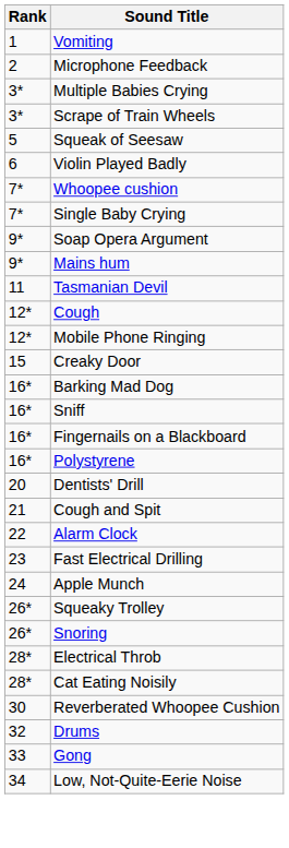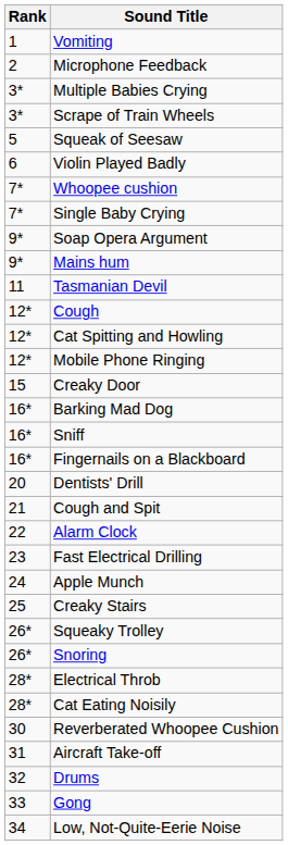 <table class="wikitable">
 <tr>
 <th>Rank</th>
 <th>Sound Title</th>
 </tr>
 <tr>
 <td>1</td>
 <td><a href='#'>Vomiting</a></td>
 </tr>
 <tr>
 <td>2</td>
 <td>Microphone Feedback</td>
 </tr>
 <tr>
 <td>3*</td>
 <td>Multiple Babies Crying</td>
 </tr>
 <tr>
 <td>3*</td>
 <td>Scrape of Train Wheels</td>
 </tr>
 <tr>
 <td>5</td>
 <td>Squeak of Seesaw</td>
 </tr>
 <tr>
 <td>6</td>
 <td>Violin Played Badly</td>
 </tr>
 <tr>
 <td>7*</td>
 <td><a href='#'>Whoopee cushion</a></td>
 </tr>
 <tr>
 <td>7*</td>
 <td>Single Baby Crying</td>
 </tr>
 <tr>
 <td>9*</td>
 <td>Soap Opera Argument</td>
 </tr>
 <tr>
 <td>9*</td>
 <td><a href='#'>Mains hum</a></td>
 </tr>
 <tr>
 <td>11</td>
 <td><a href='#'>Tasmanian Devil</a></td>
 </tr>
 <tr>
 <td>12*</td>
 <td><a href='#'>Cough</a></td>
 </tr>
 <tr>
 <td>12*</td>
+<td>Cat Spitting and Howling</td>
+</tr>
+<tr>
+<td>12*</td>
 <td>Mobile Phone Ringing</td>
 </tr>
 <tr>
 <td>15</td>
 <td>Creaky Door</td>
 </tr>
 <tr>
 <td>16*</td>
 <td>Barking Mad Dog</td>
 </tr>
 <tr>
 <td>16*</td>
 <td>Sniff</td>
 </tr>
 <tr>
 <td>16*</td>
 <td>Fingernails on a Blackboard</td>
-</tr>
-<tr>
-<td>16*</td>
-<td><a href='#'>Polystyrene</a></td>
 </tr>
 <tr>
 <td>20</td>
 <td>Dentists' Drill</td>
 </tr>
 <tr>
 <td>21</td>
 <td>Cough and Spit</td>
 </tr>
 <tr>
 <td>22</td>
 <td><a href='#'>Alarm Clock</a></td>
 </tr>
 <tr>
 <td>23</td>
 <td>Fast Electrical Drilling</td>
 </tr>
 <tr>
 <td>24</td>
 <td>Apple Munch</td>
 </tr>
 <tr>
+<td>25</td>
+<td>Creaky Stairs</td>
+</tr>
+<tr>
 <td>26*</td>
 <td>Squeaky Trolley</td>
 </tr>
 <tr>
 <td>26*</td>
 <td><a href='#'>Snoring</a></td>
 </tr>
 <tr>
 <td>28*</td>
 <td>Electrical Throb</td>
 </tr>
 <tr>
 <td>28*</td>
 <td>Cat Eating Noisily</td>
 </tr>
 <tr>
 <td>30</td>
 <td>Reverberated Whoopee Cushion</td>
 </tr>
 <tr>
+<td>31</td>
+<td>Aircraft Take-off</td>
+</tr>
+<tr>
 <td>32</td>
 <td><a href='#'>Drums</a></td>
 </tr>
 <tr>
 <td>33</td>
 <td><a href='#'>Gong</a></td>
 </tr>
 <tr>
 <td>34</td>
 <td>Low, Not-Quite-Eerie Noise</td>
 </tr>
 </table>
